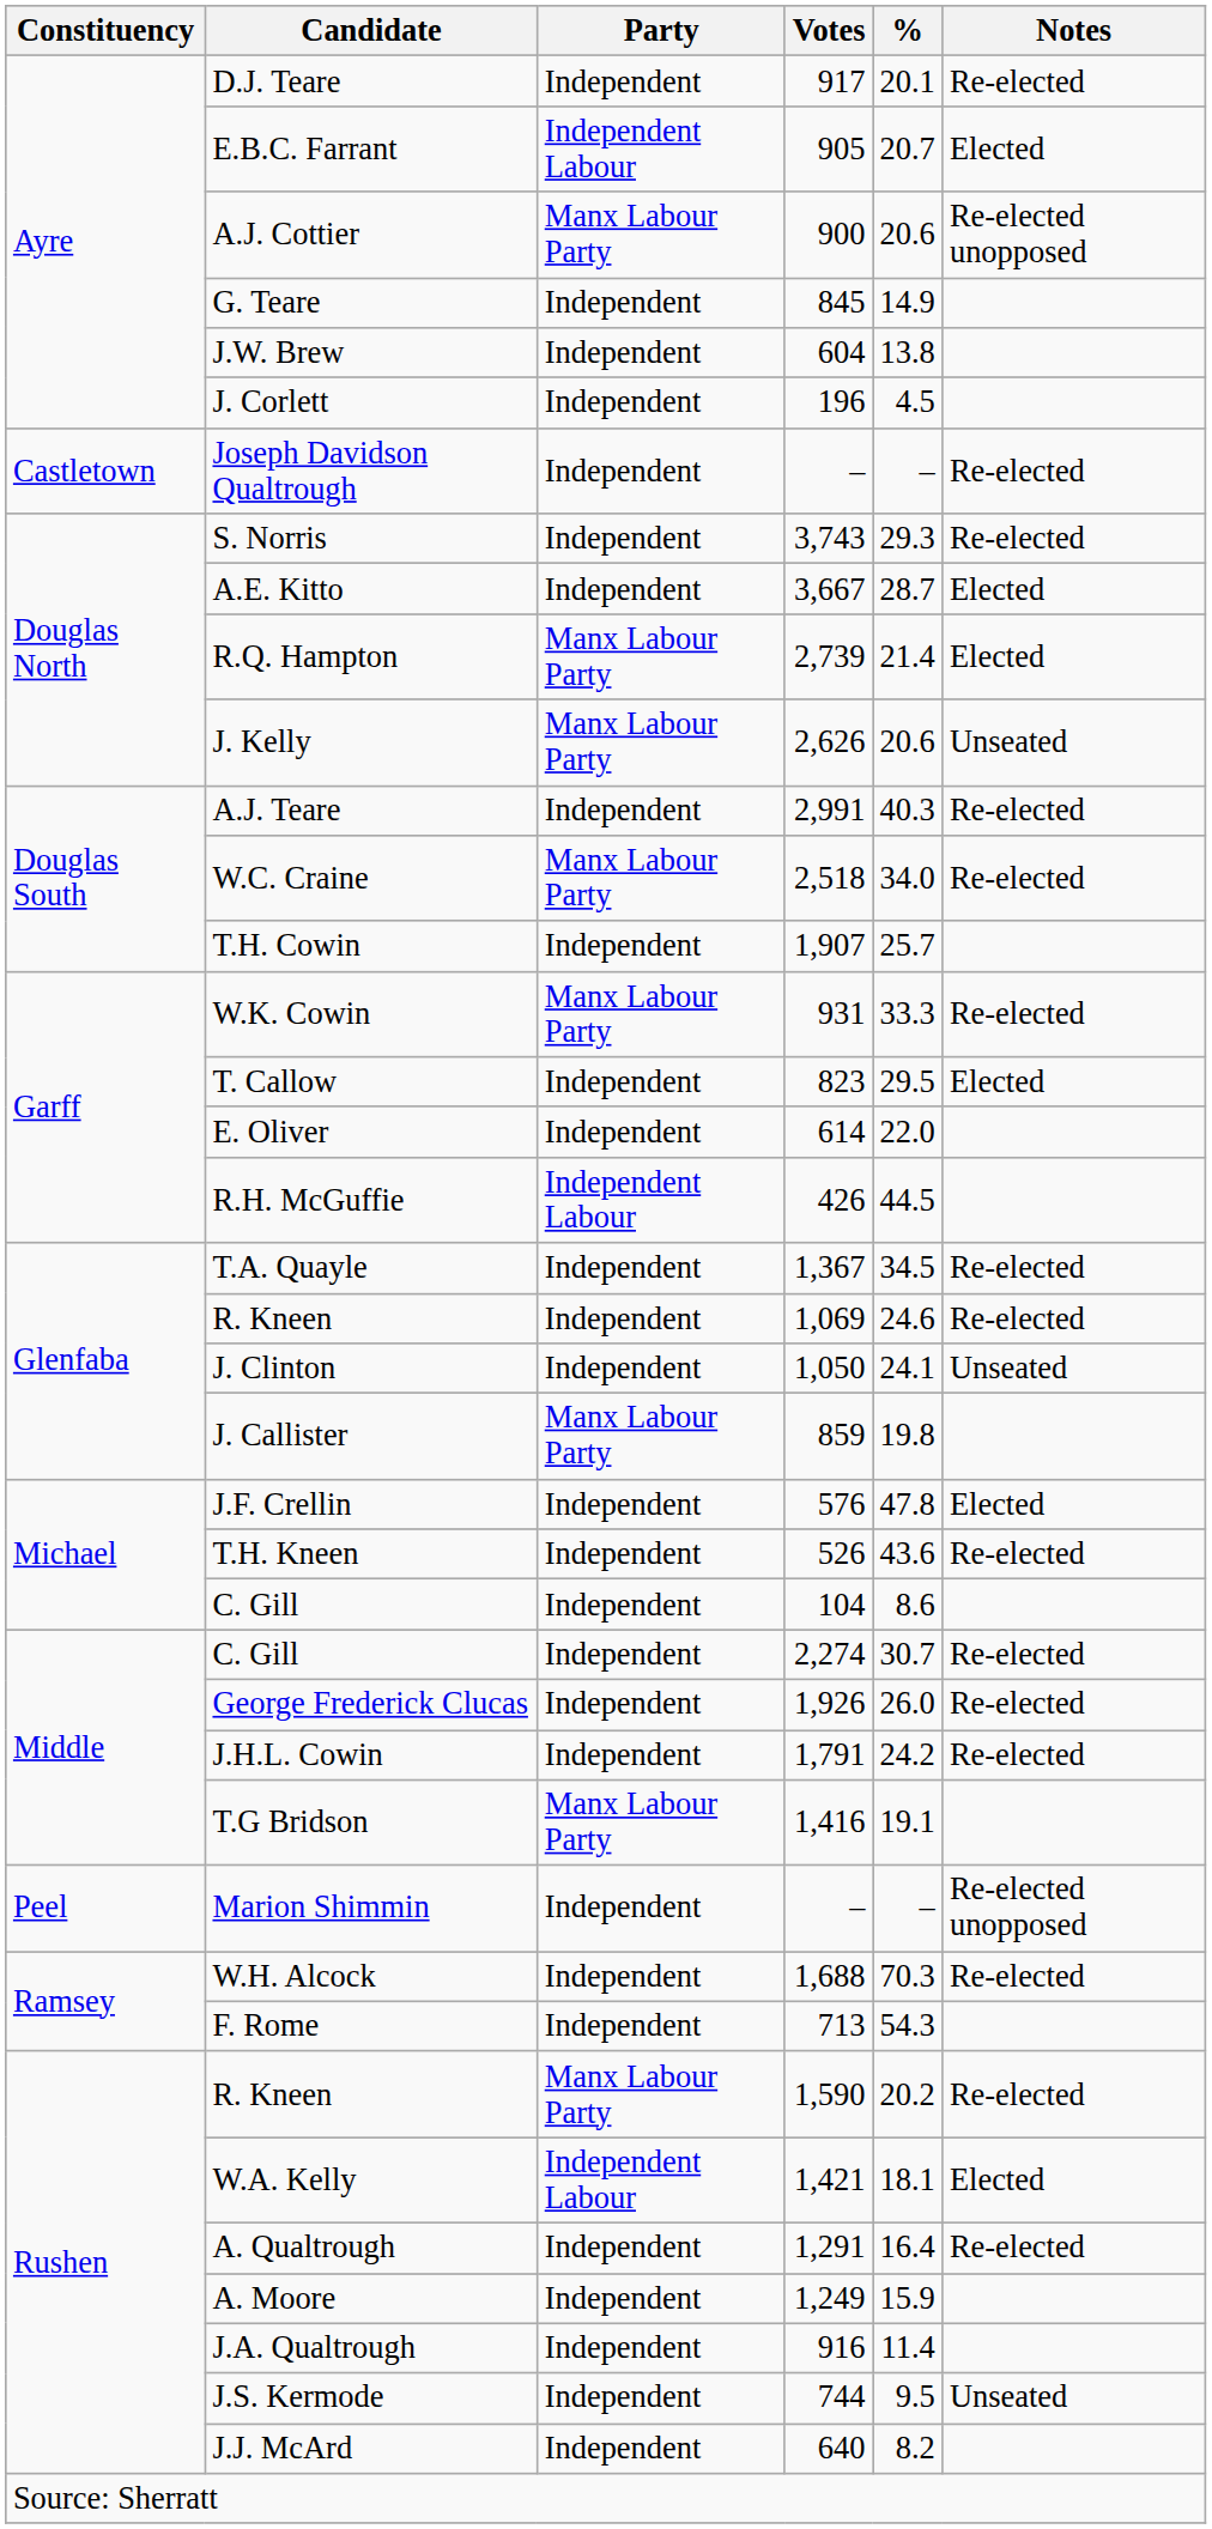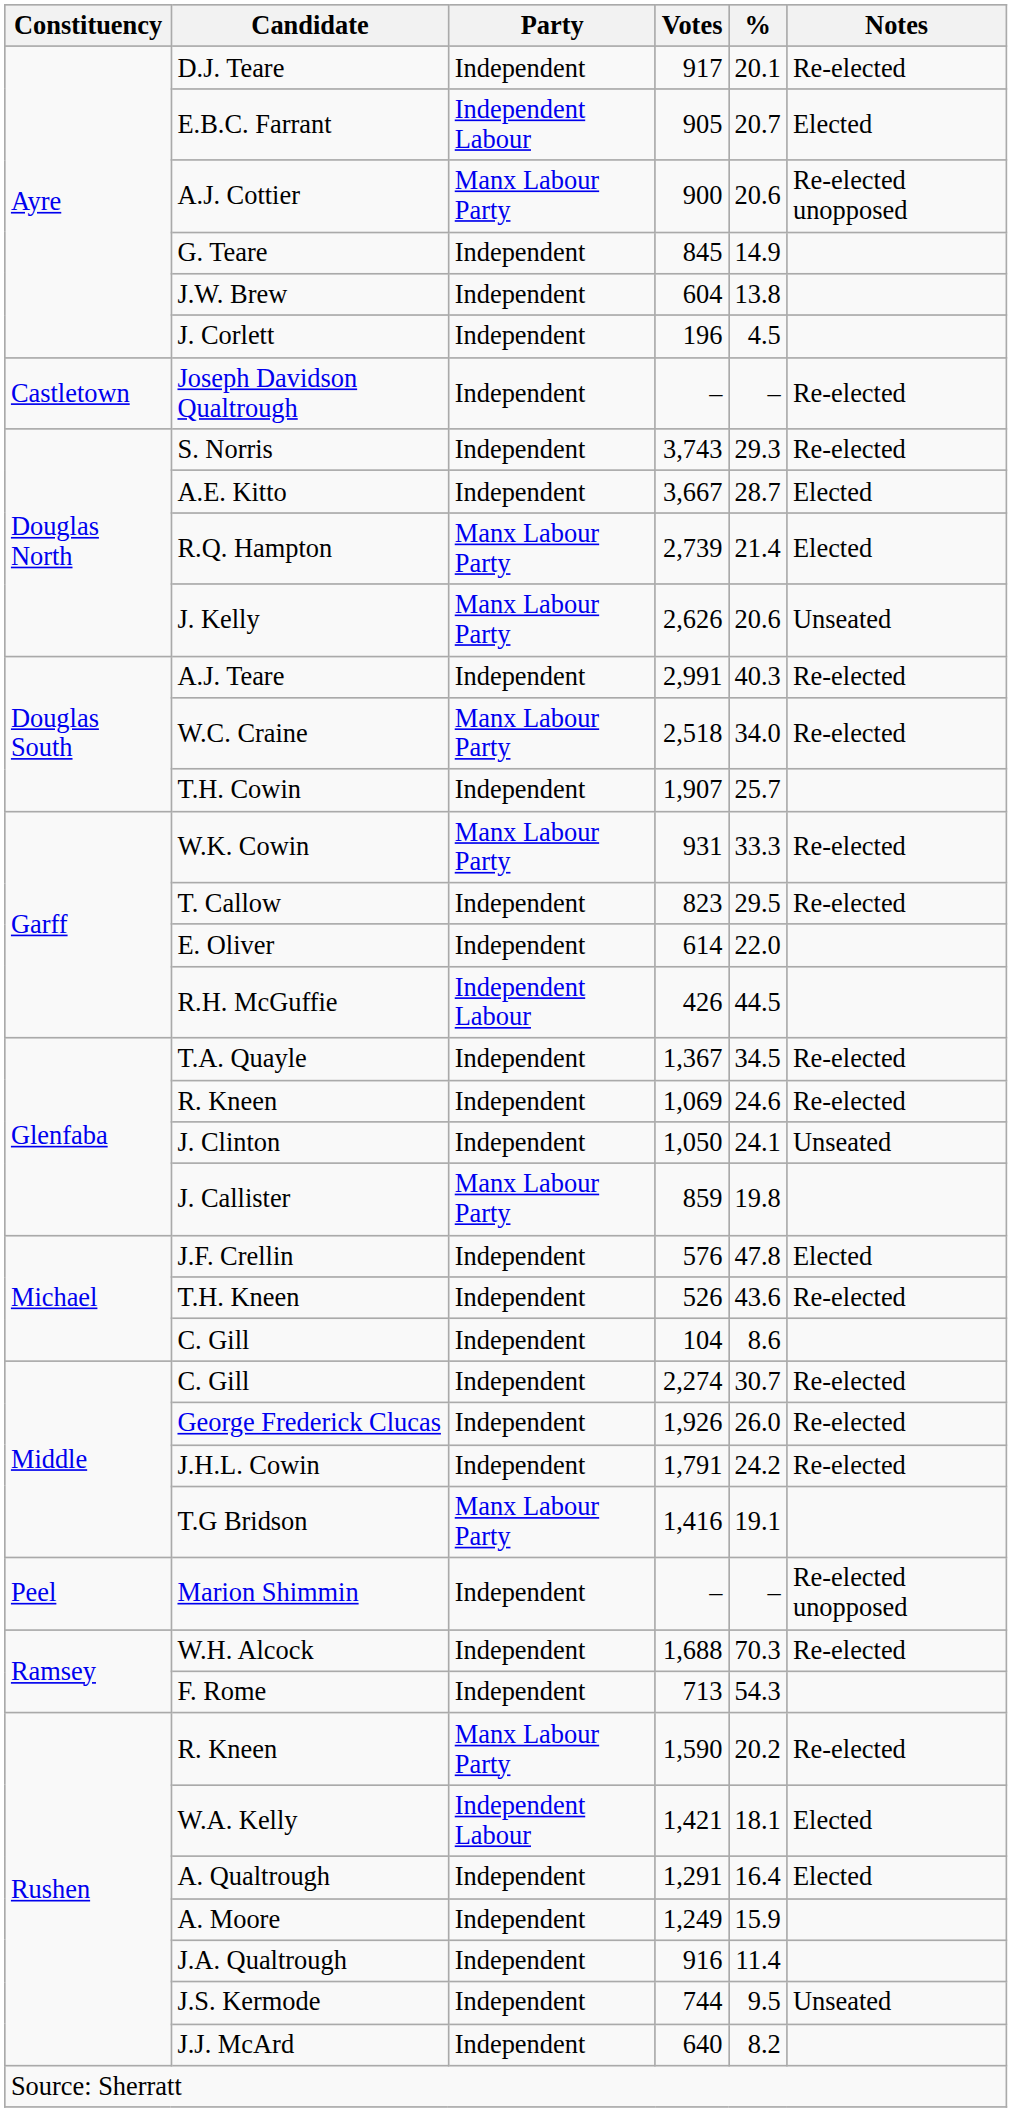 <table class=wikitable>
 <tr>
 <th>Constituency</th>
 <th>Candidate</th>
 <th>Party</th>
 <th>Votes</th>
 <th>%</th>
 <th>Notes</th>
 </tr>
 <tr>
 <td rowspan=6><a href='#'>Ayre</a></td>
 <td>D.J. Teare</td>
 <td>Independent</td>
 <td align=right>917</td>
 <td align=right>20.1</td>
 <td>Re-elected</td>
 </tr>
 <tr>
 <td>E.B.C. Farrant</td>
 <td><a href='#'>Independent Labour</a></td>
 <td align=right>905</td>
 <td align=right>20.7</td>
 <td>Elected</td>
 </tr>
 <tr>
 <td>A.J. Cottier</td>
 <td><a href='#'>Manx Labour Party</a></td>
 <td align=right>900</td>
 <td align=right>20.6</td>
 <td>Re-elected unopposed</td>
 </tr>
 <tr>
 <td>G. Teare</td>
 <td>Independent</td>
 <td align=right>845</td>
 <td align=right>14.9</td>
 <td></td>
 </tr>
 <tr>
 <td>J.W. Brew</td>
 <td>Independent</td>
 <td align=right>604</td>
 <td align=right>13.8</td>
 <td></td>
 </tr>
 <tr>
 <td>J. Corlett</td>
 <td>Independent</td>
 <td align=right>196</td>
 <td align=right>4.5</td>
 <td></td>
 </tr>
 <tr>
 <td><a href='#'>Castletown</a></td>
 <td><a href='#'>Joseph Davidson Qualtrough</a></td>
 <td>Independent</td>
 <td align=right>–</td>
 <td align=right>–</td>
 <td>Re-elected</td>
 </tr>
 <tr>
 <td rowspan=4><a href='#'>Douglas North</a></td>
 <td>S. Norris</td>
 <td>Independent</td>
 <td align=right>3,743</td>
 <td align=right>29.3</td>
 <td>Re-elected</td>
 </tr>
 <tr>
 <td>A.E. Kitto</td>
 <td>Independent</td>
 <td align=right>3,667</td>
 <td align=right>28.7</td>
 <td>Elected</td>
 </tr>
 <tr>
 <td>R.Q. Hampton</td>
 <td><a href='#'>Manx Labour Party</a></td>
 <td align=right>2,739</td>
 <td align=right>21.4</td>
 <td>Elected</td>
 </tr>
 <tr>
 <td>J. Kelly</td>
 <td><a href='#'>Manx Labour Party</a></td>
 <td align=right>2,626</td>
 <td align=right>20.6</td>
 <td>Unseated</td>
 </tr>
 <tr>
 <td rowspan=3><a href='#'>Douglas South</a></td>
 <td>A.J. Teare</td>
 <td>Independent</td>
 <td align=right>2,991</td>
 <td align=right>40.3</td>
 <td>Re-elected</td>
 </tr>
 <tr>
 <td>W.C. Craine</td>
 <td><a href='#'>Manx Labour Party</a></td>
 <td align=right>2,518</td>
 <td align=right>34.0</td>
 <td>Re-elected</td>
 </tr>
 <tr>
 <td>T.H. Cowin</td>
 <td>Independent</td>
 <td align=right>1,907</td>
 <td align=right>25.7</td>
 <td></td>
 </tr>
 <tr>
 <td rowspan=4><a href='#'>Garff</a></td>
 <td>W.K. Cowin</td>
 <td><a href='#'>Manx Labour Party</a></td>
 <td align=right>931</td>
 <td align=right>33.3</td>
 <td>Re-elected</td>
 </tr>
 <tr>
 <td>T. Callow</td>
 <td>Independent</td>
 <td align=right>823</td>
 <td align=right>29.5</td>
-<td>Elected</td>
+<td>Re-elected</td>
 </tr>
 <tr>
 <td>E. Oliver</td>
 <td>Independent</td>
 <td align=right>614</td>
 <td align=right>22.0</td>
 <td></td>
 </tr>
 <tr>
 <td>R.H. McGuffie</td>
 <td><a href='#'>Independent Labour</a></td>
 <td align=right>426</td>
 <td align=right>44.5</td>
 <td></td>
 </tr>
 <tr>
 <td rowspan=4><a href='#'>Glenfaba</a></td>
 <td>T.A. Quayle</td>
 <td>Independent</td>
 <td align=right>1,367</td>
 <td align=right>34.5</td>
 <td>Re-elected</td>
 </tr>
 <tr>
 <td>R. Kneen</td>
 <td>Independent</td>
 <td align=right>1,069</td>
 <td align=right>24.6</td>
 <td>Re-elected</td>
 </tr>
 <tr>
 <td>J. Clinton</td>
 <td>Independent</td>
 <td align=right>1,050</td>
 <td align=right>24.1</td>
 <td>Unseated</td>
 </tr>
 <tr>
 <td>J. Callister</td>
 <td><a href='#'>Manx Labour Party</a></td>
 <td align=right>859</td>
 <td align=right>19.8</td>
 <td></td>
 </tr>
 <tr>
 <td rowspan=3><a href='#'>Michael</a></td>
 <td>J.F. Crellin</td>
 <td>Independent</td>
 <td align=right>576</td>
 <td align=right>47.8</td>
 <td>Elected</td>
 </tr>
 <tr>
 <td>T.H. Kneen</td>
 <td>Independent</td>
 <td align=right>526</td>
 <td align=right>43.6</td>
 <td>Re-elected</td>
 </tr>
 <tr>
 <td>C. Gill</td>
 <td>Independent</td>
 <td align=right>104</td>
 <td align=right>8.6</td>
 <td></td>
 </tr>
 <tr>
 <td rowspan=4><a href='#'>Middle</a></td>
 <td>C. Gill</td>
 <td>Independent</td>
 <td align=right>2,274</td>
 <td align=right>30.7</td>
 <td>Re-elected</td>
 </tr>
 <tr>
 <td><a href='#'>George Frederick Clucas</a></td>
 <td>Independent</td>
 <td align=right>1,926</td>
 <td align=right>26.0</td>
 <td>Re-elected</td>
 </tr>
 <tr>
 <td>J.H.L. Cowin</td>
 <td>Independent</td>
 <td align=right>1,791</td>
 <td align=right>24.2</td>
 <td>Re-elected</td>
 </tr>
 <tr>
 <td>T.G Bridson</td>
 <td><a href='#'>Manx Labour Party</a></td>
 <td align=right>1,416</td>
 <td align=right>19.1</td>
 <td></td>
 </tr>
 <tr>
 <td><a href='#'>Peel</a></td>
 <td><a href='#'>Marion Shimmin</a></td>
 <td>Independent</td>
 <td align=right>–</td>
 <td align=right>–</td>
 <td>Re-elected unopposed</td>
 </tr>
 <tr>
 <td rowspan=2><a href='#'>Ramsey</a></td>
 <td>W.H. Alcock</td>
 <td>Independent</td>
 <td align=right>1,688</td>
 <td align=right>70.3</td>
 <td>Re-elected</td>
 </tr>
 <tr>
 <td>F. Rome</td>
 <td>Independent</td>
 <td align=right>713</td>
 <td align=right>54.3</td>
 <td></td>
 </tr>
 <tr>
 <td rowspan=7><a href='#'>Rushen</a></td>
 <td>R. Kneen</td>
 <td><a href='#'>Manx Labour Party</a></td>
 <td align=right>1,590</td>
 <td align=right>20.2</td>
 <td>Re-elected</td>
 </tr>
 <tr>
 <td>W.A. Kelly</td>
 <td><a href='#'>Independent Labour</a></td>
 <td align=right>1,421</td>
 <td align=right>18.1</td>
 <td>Elected</td>
 </tr>
 <tr>
 <td>A. Qualtrough</td>
 <td>Independent</td>
 <td align=right>1,291</td>
 <td align=right>16.4</td>
-<td>Re-elected</td>
+<td>Elected</td>
 </tr>
 <tr>
 <td>A. Moore</td>
 <td>Independent</td>
 <td align=right>1,249</td>
 <td align=right>15.9</td>
 <td></td>
 </tr>
 <tr>
 <td>J.A. Qualtrough</td>
 <td>Independent</td>
 <td align=right>916</td>
 <td align=right>11.4</td>
 <td></td>
 </tr>
 <tr>
 <td>J.S. Kermode</td>
 <td>Independent</td>
 <td align=right>744</td>
 <td align=right>9.5</td>
 <td>Unseated</td>
 </tr>
 <tr>
 <td>J.J. McArd</td>
 <td>Independent</td>
 <td align=right>640</td>
 <td align=right>8.2</td>
 <td></td>
 </tr>
 <tr>
 <td colspan=6>Source: Sherratt</td>
 </tr>
 </table>
